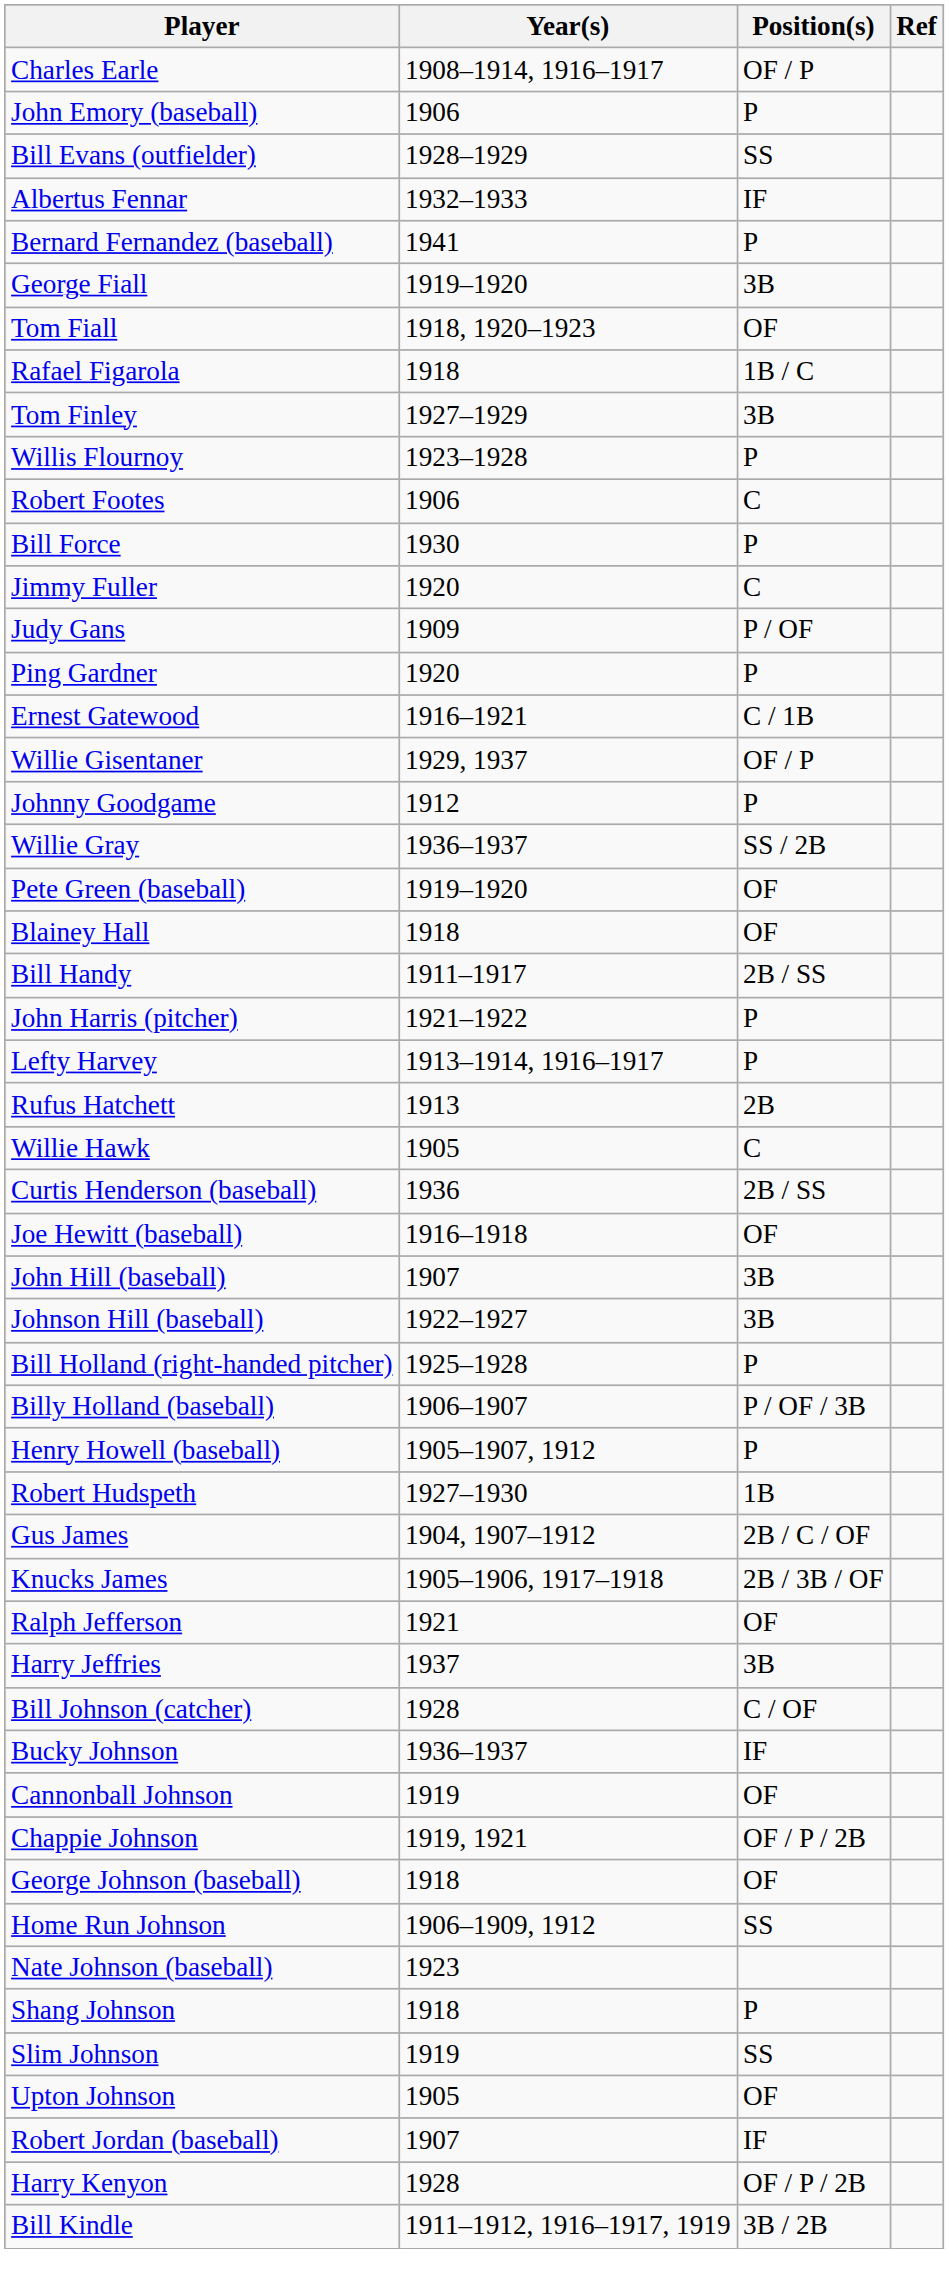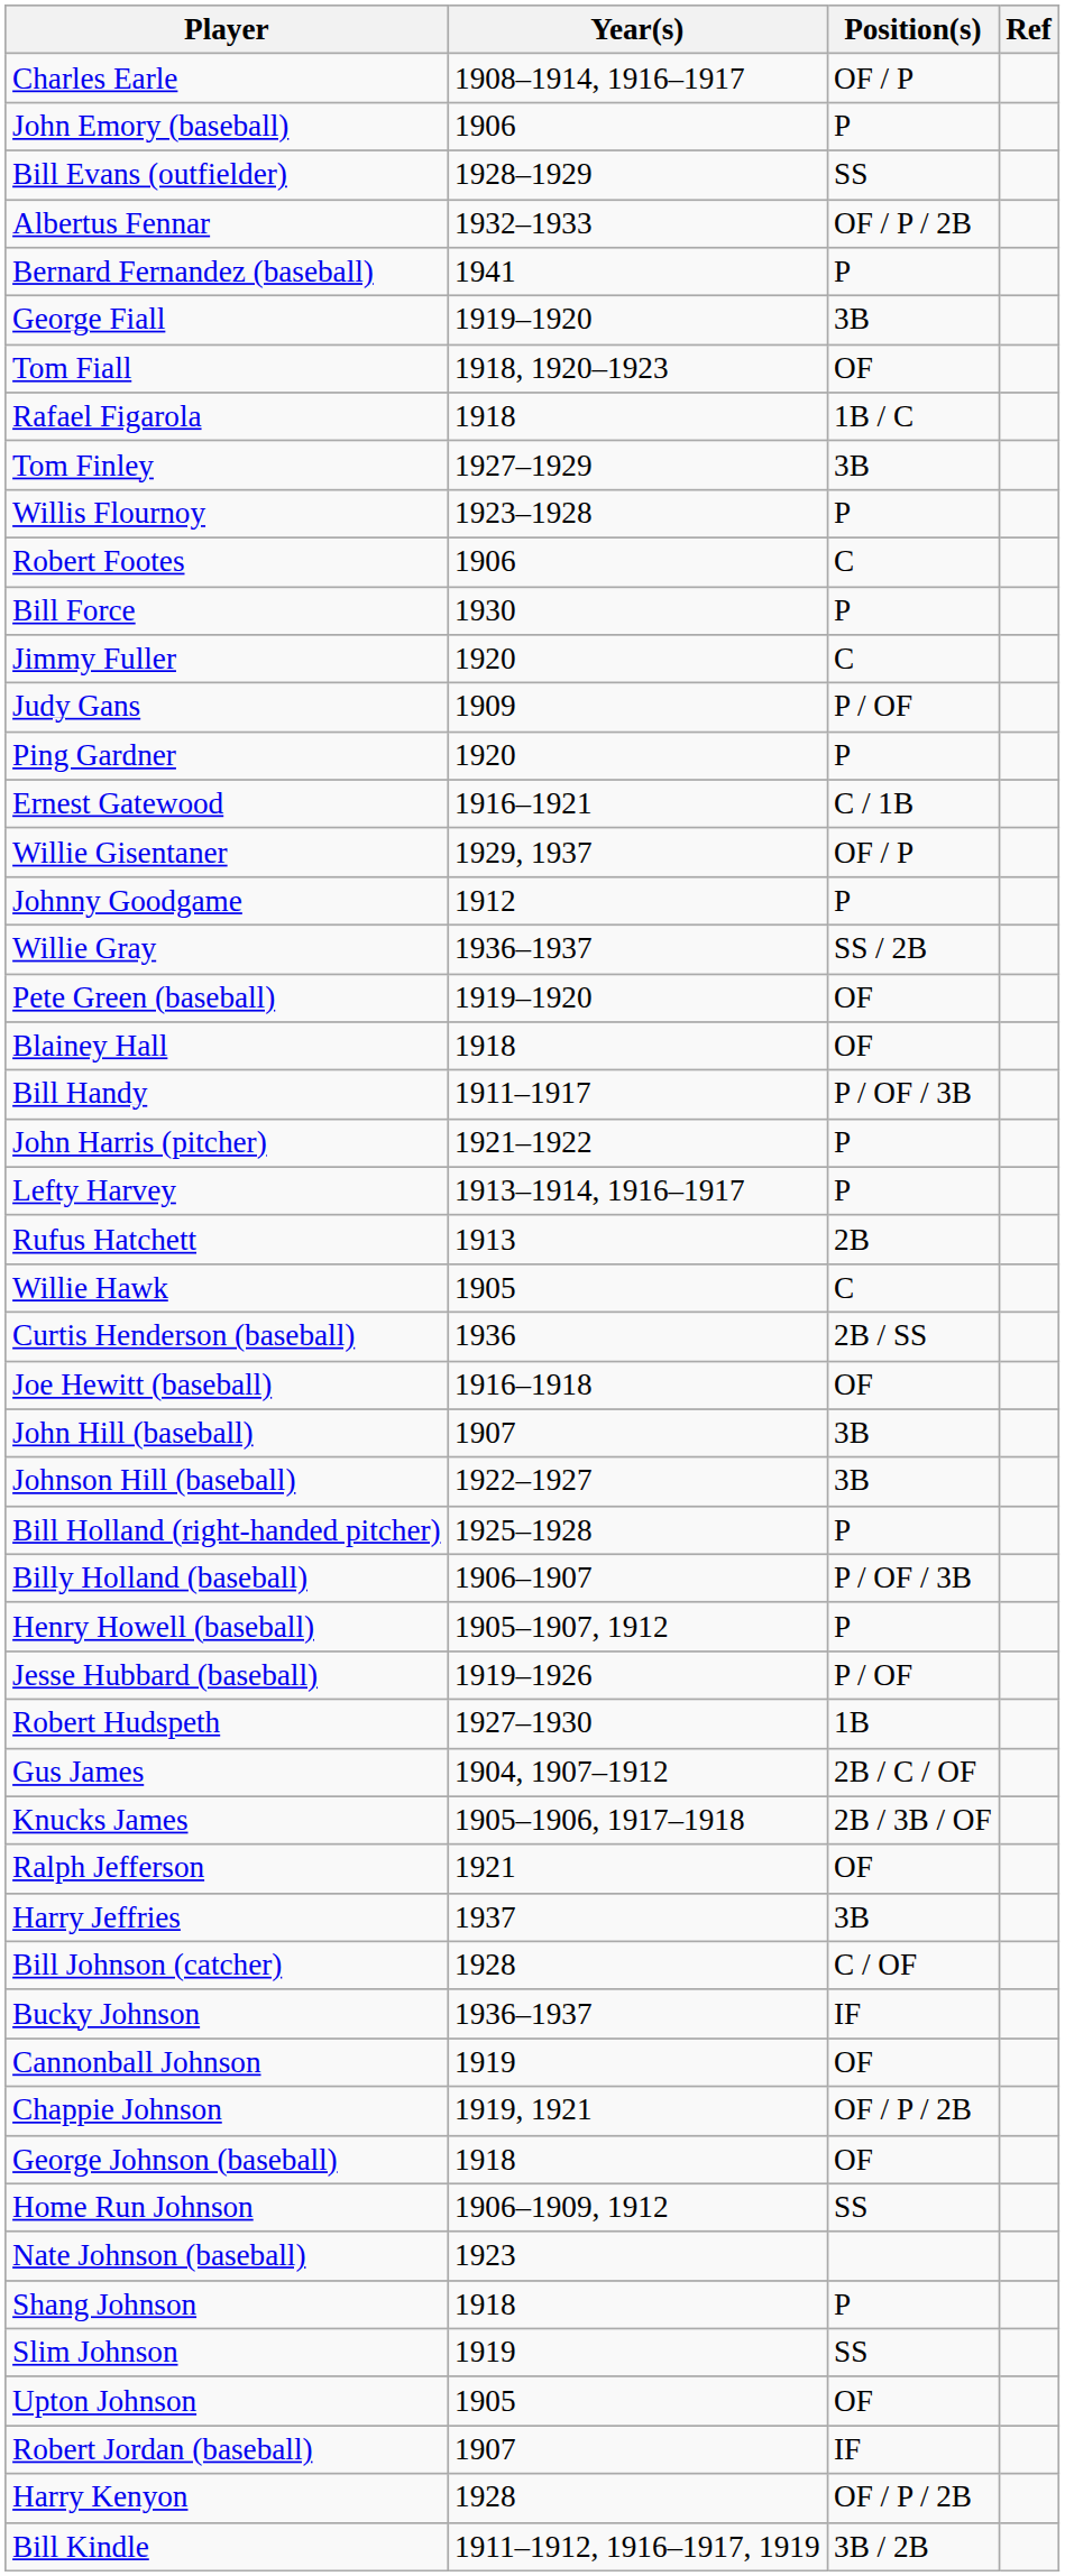 <table class="wikitable">
 <tr>
 <th>Player</th>
 <th>Year(s)</th>
 <th>Position(s)</th>
 <th>Ref</th>
 </tr>
 <tr>
 <td><a href='#'>Charles Earle</a></td>
 <td>1908–1914, 1916–1917</td>
 <td>OF / P</td>
 <td></td>
 </tr>
 <tr>
 <td><a href='#'>John Emory (baseball)</a></td>
 <td>1906</td>
 <td>P</td>
 <td></td>
 </tr>
 <tr>
 <td><a href='#'>Bill Evans (outfielder)</a></td>
 <td>1928–1929</td>
 <td>SS</td>
 <td></td>
 </tr>
 <tr>
 <td><a href='#'>Albertus Fennar</a></td>
 <td>1932–1933</td>
-<td>IF</td>
+<td>OF / P / 2B</td>
 <td></td>
 </tr>
 <tr>
 <td><a href='#'>Bernard Fernandez (baseball)</a></td>
 <td>1941</td>
 <td>P</td>
 <td></td>
 </tr>
 <tr>
 <td><a href='#'>George Fiall</a></td>
 <td>1919–1920</td>
 <td>3B</td>
 <td></td>
 </tr>
 <tr>
 <td><a href='#'>Tom Fiall</a></td>
 <td>1918, 1920–1923</td>
 <td>OF</td>
 <td></td>
 </tr>
 <tr>
 <td><a href='#'>Rafael Figarola</a></td>
 <td>1918</td>
 <td>1B / C</td>
 <td></td>
 </tr>
 <tr>
 <td><a href='#'>Tom Finley</a></td>
 <td>1927–1929</td>
 <td>3B</td>
 <td></td>
 </tr>
 <tr>
 <td><a href='#'>Willis Flournoy</a></td>
 <td>1923–1928</td>
 <td>P</td>
 <td></td>
 </tr>
 <tr>
 <td><a href='#'>Robert Footes</a></td>
 <td>1906</td>
 <td>C</td>
 <td></td>
 </tr>
 <tr>
 <td><a href='#'>Bill Force</a></td>
 <td>1930</td>
 <td>P</td>
 <td></td>
 </tr>
 <tr>
 <td><a href='#'>Jimmy Fuller</a></td>
 <td>1920</td>
 <td>C</td>
 <td></td>
 </tr>
 <tr>
 <td><a href='#'>Judy Gans</a></td>
 <td>1909</td>
 <td>P / OF</td>
 <td></td>
 </tr>
 <tr>
 <td><a href='#'>Ping Gardner</a></td>
 <td>1920</td>
 <td>P</td>
 <td></td>
 </tr>
 <tr>
 <td><a href='#'>Ernest Gatewood</a></td>
 <td>1916–1921</td>
 <td>C / 1B</td>
 <td></td>
 </tr>
 <tr>
 <td><a href='#'>Willie Gisentaner</a></td>
 <td>1929, 1937</td>
 <td>OF / P</td>
 <td></td>
 </tr>
 <tr>
 <td><a href='#'>Johnny Goodgame</a></td>
 <td>1912</td>
 <td>P</td>
 <td></td>
 </tr>
 <tr>
 <td><a href='#'>Willie Gray</a></td>
 <td>1936–1937</td>
 <td>SS / 2B</td>
 <td></td>
 </tr>
 <tr>
 <td><a href='#'>Pete Green (baseball)</a></td>
 <td>1919–1920</td>
 <td>OF</td>
 <td></td>
 </tr>
 <tr>
 <td><a href='#'>Blainey Hall</a></td>
 <td>1918</td>
 <td>OF</td>
 <td></td>
 </tr>
 <tr>
 <td><a href='#'>Bill Handy</a></td>
 <td>1911–1917</td>
-<td>2B / SS</td>
+<td>P / OF / 3B</td>
 <td></td>
 </tr>
 <tr>
 <td><a href='#'>John Harris (pitcher)</a></td>
 <td>1921–1922</td>
 <td>P</td>
 <td></td>
 </tr>
 <tr>
 <td><a href='#'>Lefty Harvey</a></td>
 <td>1913–1914, 1916–1917</td>
 <td>P</td>
 <td></td>
 </tr>
 <tr>
 <td><a href='#'>Rufus Hatchett</a></td>
 <td>1913</td>
 <td>2B</td>
 <td></td>
 </tr>
 <tr>
 <td><a href='#'>Willie Hawk</a></td>
 <td>1905</td>
 <td>C</td>
 <td></td>
 </tr>
 <tr>
 <td><a href='#'>Curtis Henderson (baseball)</a></td>
 <td>1936</td>
 <td>2B / SS</td>
 <td></td>
 </tr>
 <tr>
 <td><a href='#'>Joe Hewitt (baseball)</a></td>
 <td>1916–1918</td>
 <td>OF</td>
 <td></td>
 </tr>
 <tr>
 <td><a href='#'>John Hill (baseball)</a></td>
 <td>1907</td>
 <td>3B</td>
 <td></td>
 </tr>
 <tr>
 <td><a href='#'>Johnson Hill (baseball)</a></td>
 <td>1922–1927</td>
 <td>3B</td>
 <td></td>
 </tr>
 <tr>
 <td><a href='#'>Bill Holland (right-handed pitcher)</a></td>
 <td>1925–1928</td>
 <td>P</td>
 <td></td>
 </tr>
 <tr>
 <td><a href='#'>Billy Holland (baseball)</a></td>
 <td>1906–1907</td>
 <td>P / OF / 3B</td>
 <td></td>
 </tr>
 <tr>
 <td><a href='#'>Henry Howell (baseball)</a></td>
 <td>1905–1907, 1912</td>
 <td>P</td>
+<td></td>
+</tr>
+<tr>
+<td><a href='#'>Jesse Hubbard (baseball)</a></td>
+<td>1919–1926</td>
+<td>P / OF</td>
 <td></td>
 </tr>
 <tr>
 <td><a href='#'>Robert Hudspeth</a></td>
 <td>1927–1930</td>
 <td>1B</td>
 <td></td>
 </tr>
 <tr>
 <td><a href='#'>Gus James</a></td>
 <td>1904, 1907–1912</td>
 <td>2B / C / OF</td>
 <td></td>
 </tr>
 <tr>
 <td><a href='#'>Knucks James</a></td>
 <td>1905–1906, 1917–1918</td>
 <td>2B / 3B / OF</td>
 <td></td>
 </tr>
 <tr>
 <td><a href='#'>Ralph Jefferson</a></td>
 <td>1921</td>
 <td>OF</td>
 <td></td>
 </tr>
 <tr>
 <td><a href='#'>Harry Jeffries</a></td>
 <td>1937</td>
 <td>3B</td>
 <td></td>
 </tr>
 <tr>
 <td><a href='#'>Bill Johnson (catcher)</a></td>
 <td>1928</td>
 <td>C / OF</td>
 <td></td>
 </tr>
 <tr>
 <td><a href='#'>Bucky Johnson</a></td>
 <td>1936–1937</td>
 <td>IF</td>
 <td></td>
 </tr>
 <tr>
 <td><a href='#'>Cannonball Johnson</a></td>
 <td>1919</td>
 <td>OF</td>
 <td></td>
 </tr>
 <tr>
 <td><a href='#'>Chappie Johnson</a></td>
 <td>1919, 1921</td>
 <td>OF / P / 2B</td>
 <td></td>
 </tr>
 <tr>
 <td><a href='#'>George Johnson (baseball)</a></td>
 <td>1918</td>
 <td>OF</td>
 <td></td>
 </tr>
 <tr>
 <td><a href='#'>Home Run Johnson</a></td>
 <td>1906–1909, 1912</td>
 <td>SS</td>
 <td></td>
 </tr>
 <tr>
 <td><a href='#'>Nate Johnson (baseball)</a></td>
 <td>1923</td>
 <td></td>
 <td></td>
 </tr>
 <tr>
 <td><a href='#'>Shang Johnson</a></td>
 <td>1918</td>
 <td>P</td>
 <td></td>
 </tr>
 <tr>
 <td><a href='#'>Slim Johnson</a></td>
 <td>1919</td>
 <td>SS</td>
 <td></td>
 </tr>
 <tr>
 <td><a href='#'>Upton Johnson</a></td>
 <td>1905</td>
 <td>OF</td>
 <td></td>
 </tr>
 <tr>
 <td><a href='#'>Robert Jordan (baseball)</a></td>
 <td>1907</td>
 <td>IF</td>
 <td></td>
 </tr>
 <tr>
 <td><a href='#'>Harry Kenyon</a></td>
 <td>1928</td>
 <td>OF / P / 2B</td>
 <td></td>
 </tr>
 <tr>
 <td><a href='#'>Bill Kindle</a></td>
 <td>1911–1912, 1916–1917, 1919</td>
 <td>3B / 2B</td>
 <td></td>
 </tr>
 </table>
